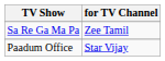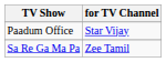 <table class="wikitable sortable">
 <tr>
 <th>TV Show</th>
 <th>for TV Channel</th>
 </tr>
 <tr>
 </tr>
 <tr>
-<td><a href='#'>Sa Re Ga Ma Pa</a></td>
-<td><a href='#'>Zee Tamil</a></td>
+<td>Paadum Office</td>
+<td><a href='#'>Star Vijay</a></td>
 </tr>
 <tr>
 </tr>
 <tr>
 </tr>
 <tr>
-<td>Paadum Office</td>
-<td><a href='#'>Star Vijay</a></td>
+<td><a href='#'>Sa Re Ga Ma Pa</a></td>
+<td><a href='#'>Zee Tamil</a></td>
 </tr>
 </table>
